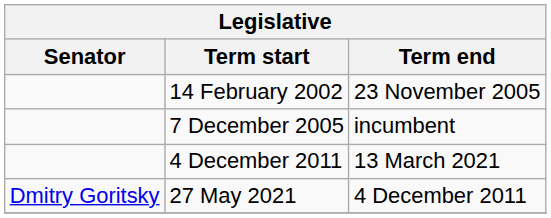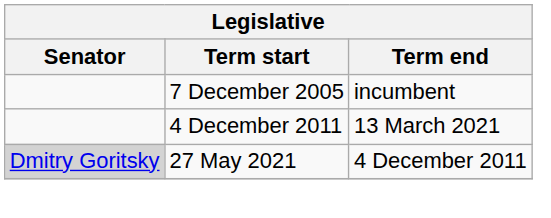 <table class="wikitable sortable">
 <tr>
 <th colspan=3>Legislative</th>
 </tr>
 <tr>
 <th>Senator</th>
 <th>Term start</th>
 <th>Term end</th>
-</tr>
-<tr>
-<td></td>
-<td>14 February 2002</td>
-<td>23 November 2005</td>
 </tr>
 <tr>
 <td></td>
 <td>7 December 2005</td>
 <td>incumbent</td>
 </tr>
 <tr>
 <td></td>
 <td>4 December 2011</td>
 <td>13 March 2021</td>
 </tr>
 <tr>
-<td><a href='#'>Dmitry Goritsky</a></td>
+<td style="background: lightgrey;"><a href='#'>Dmitry Goritsky</a></td>
 <td>27 May 2021</td>
 <td>4 December 2011</td>
 </tr>
 <tr>
 </tr>
 </table>
